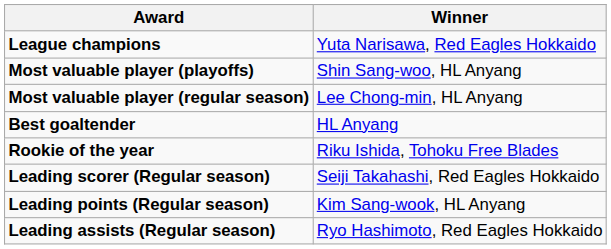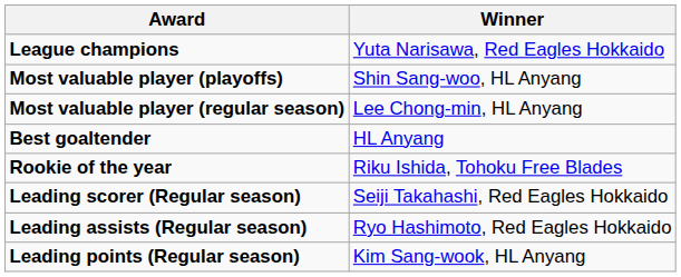 <table class="wikitable">
 <tr>
 <th>Award</th>
 <th>Winner</th>
 </tr>
 <tr>
 <td><strong>League champions </strong></td>
 <td><a href='#'>Yuta Narisawa</a>, <a href='#'>Red Eagles Hokkaido</a></td>
 </tr>
 <tr>
 <td><strong>Most valuable player (playoffs) </strong></td>
 <td><a href='#'>Shin Sang-woo</a>, HL Anyang</td>
 </tr>
 <tr>
 <td><strong>Most valuable player (regular season) </strong></td>
 <td><a href='#'>Lee Chong-min</a>, HL Anyang</td>
 </tr>
 <tr>
 <td><strong>Best goaltender</strong></td>
 <td><a href='#'>HL Anyang</a></td>
 </tr>
 <tr>
 <td><strong>Rookie of the year</strong></td>
 <td><a href='#'>Riku Ishida</a>, <a href='#'>Tohoku Free Blades</a></td>
 </tr>
 <tr>
 <td><strong>Leading scorer (Regular season)</strong></td>
 <td><a href='#'>Seiji Takahashi</a>, Red Eagles Hokkaido</td>
 </tr>
 <tr>
+<td><strong>Leading assists (Regular season)</strong></td>
+<td><a href='#'>Ryo Hashimoto</a>, Red Eagles Hokkaido</td>
+</tr>
+<tr>
 <td><strong>Leading points (Regular season)</strong></td>
 <td><a href='#'>Kim Sang-wook</a>, HL Anyang</td>
 </tr>
-<tr>
-<td><strong>Leading assists (Regular season)</strong></td>
-<td><a href='#'>Ryo Hashimoto</a>, Red Eagles Hokkaido</td>
-</tr>
 </table>
